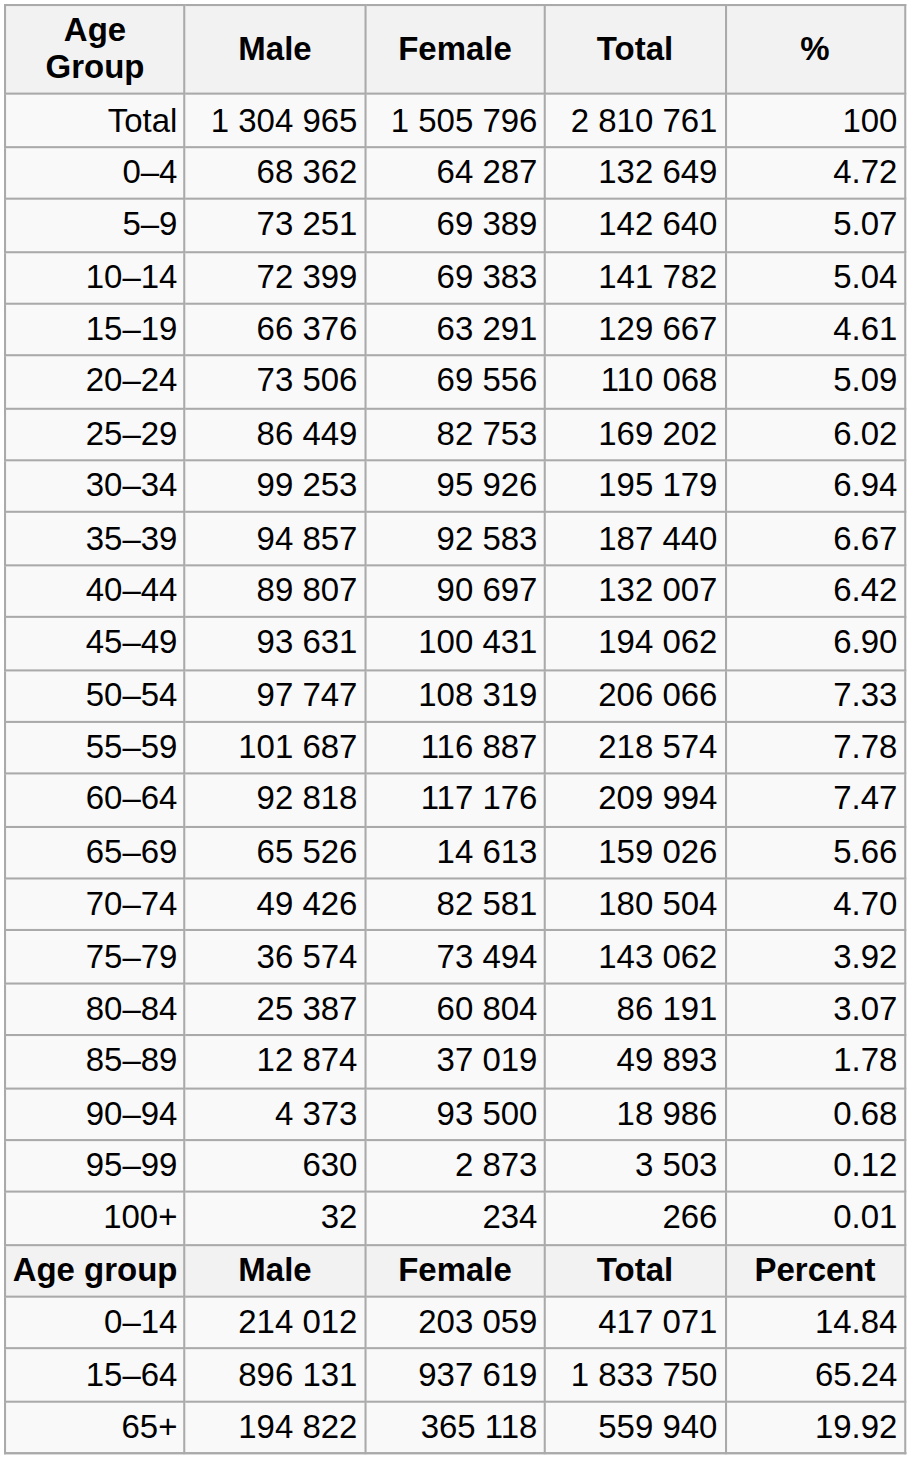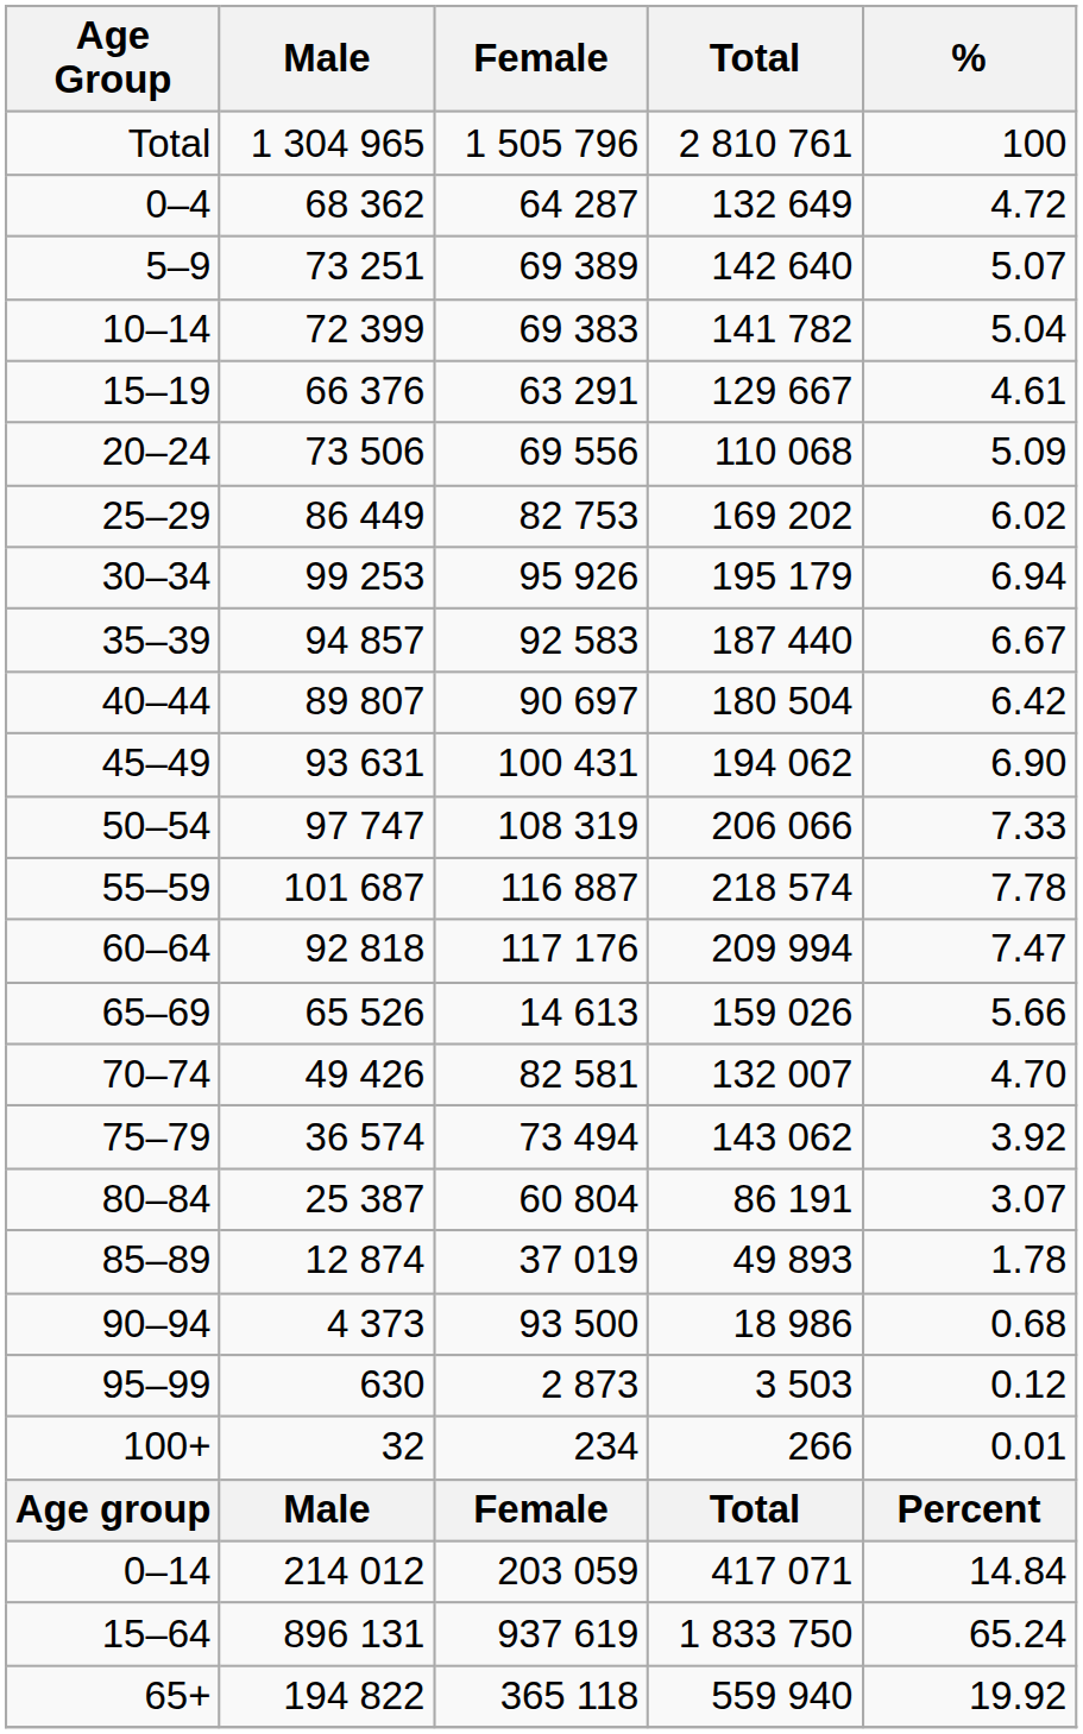 <table class="wikitable">
 <tr>
 <th width="80pt">Age Group</th>
 <th width="80pt">Male</th>
 <th width="80pt">Female</th>
 <th width="80pt">Total</th>
 <th width="80pt">%</th>
 </tr>
 <tr>
 <td align="right">Total</td>
 <td align="right">1 304 965</td>
 <td align="right">1 505 796</td>
 <td align="right">2 810 761</td>
 <td align="right">100</td>
 </tr>
 <tr>
 <td align="right">0–4</td>
 <td align="right">68 362</td>
 <td align="right">64 287</td>
 <td align="right">132 649</td>
 <td align="right">4.72</td>
 </tr>
 <tr>
 <td align="right">5–9</td>
 <td align="right">73 251</td>
 <td align="right">69 389</td>
 <td align="right">142 640</td>
 <td align="right">5.07</td>
 </tr>
 <tr>
 <td align="right">10–14</td>
 <td align="right">72 399</td>
 <td align="right">69 383</td>
 <td align="right">141 782</td>
 <td align="right">5.04</td>
 </tr>
 <tr>
 <td align="right">15–19</td>
 <td align="right">66 376</td>
 <td align="right">63 291</td>
 <td align="right">129 667</td>
 <td align="right">4.61</td>
 </tr>
 <tr>
 <td align="right">20–24</td>
 <td align="right">73 506</td>
 <td align="right">69 556</td>
 <td align="right">110 068</td>
 <td align="right">5.09</td>
 </tr>
 <tr>
 <td align="right">25–29</td>
 <td align="right">86 449</td>
 <td align="right">82 753</td>
 <td align="right">169 202</td>
 <td align="right">6.02</td>
 </tr>
 <tr>
 <td align="right">30–34</td>
 <td align="right">99 253</td>
 <td align="right">95 926</td>
 <td align="right">195 179</td>
 <td align="right">6.94</td>
 </tr>
 <tr>
 <td align="right">35–39</td>
 <td align="right">94 857</td>
 <td align="right">92 583</td>
 <td align="right">187 440</td>
 <td align="right">6.67</td>
 </tr>
 <tr>
 <td align="right">40–44</td>
 <td align="right">89 807</td>
 <td align="right">90 697</td>
-<td align="right">132 007</td>
+<td align="right">180 504</td>
 <td align="right">6.42</td>
 </tr>
 <tr>
 <td align="right">45–49</td>
 <td align="right">93 631</td>
 <td align="right">100 431</td>
 <td align="right">194 062</td>
 <td align="right">6.90</td>
 </tr>
 <tr>
 <td align="right">50–54</td>
 <td align="right">97 747</td>
 <td align="right">108 319</td>
 <td align="right">206 066</td>
 <td align="right">7.33</td>
 </tr>
 <tr>
 <td align="right">55–59</td>
 <td align="right">101 687</td>
 <td align="right">116 887</td>
 <td align="right">218 574</td>
 <td align="right">7.78</td>
 </tr>
 <tr>
 <td align="right">60–64</td>
 <td align="right">92 818</td>
 <td align="right">117 176</td>
 <td align="right">209 994</td>
 <td align="right">7.47</td>
 </tr>
 <tr>
 <td align="right">65–69</td>
 <td align="right">65 526</td>
 <td align="right">14 613</td>
 <td align="right">159 026</td>
 <td align="right">5.66</td>
 </tr>
 <tr>
 <td align="right">70–74</td>
 <td align="right">49 426</td>
 <td align="right">82 581</td>
-<td align="right">180 504</td>
+<td align="right">132 007</td>
 <td align="right">4.70</td>
 </tr>
 <tr>
 <td align="right">75–79</td>
 <td align="right">36 574</td>
 <td align="right">73 494</td>
 <td align="right">143 062</td>
 <td align="right">3.92</td>
 </tr>
 <tr>
 <td align="right">80–84</td>
 <td align="right">25 387</td>
 <td align="right">60 804</td>
 <td align="right">86 191</td>
 <td align="right">3.07</td>
 </tr>
 <tr>
 <td align="right">85–89</td>
 <td align="right">12 874</td>
 <td align="right">37 019</td>
 <td align="right">49 893</td>
 <td align="right">1.78</td>
 </tr>
 <tr>
 <td align="right">90–94</td>
 <td align="right">4 373</td>
 <td align="right">93 500</td>
 <td align="right">18 986</td>
 <td align="right">0.68</td>
 </tr>
 <tr>
 <td align="right">95–99</td>
 <td align="right">630</td>
 <td align="right">2 873</td>
 <td align="right">3 503</td>
 <td align="right">0.12</td>
 </tr>
 <tr>
 <td align="right">100+</td>
 <td align="right">32</td>
 <td align="right">234</td>
 <td align="right">266</td>
 <td align="right">0.01</td>
 </tr>
 <tr>
 <th width="50">Age group</th>
 <th width="80pt">Male</th>
 <th width="80">Female</th>
 <th width="80">Total</th>
 <th width="50">Percent</th>
 </tr>
 <tr>
 <td align="right">0–14</td>
 <td align="right">214 012</td>
 <td align="right">203 059</td>
 <td align="right">417 071</td>
 <td align="right">14.84</td>
 </tr>
 <tr>
 <td align="right">15–64</td>
 <td align="right">896 131</td>
 <td align="right">937 619</td>
 <td align="right">1 833 750</td>
 <td align="right">65.24</td>
 </tr>
 <tr>
 <td align="right">65+</td>
 <td align="right">194 822</td>
 <td align="right">365 118</td>
 <td align="right">559 940</td>
 <td align="right">19.92</td>
 </tr>
 <tr>
 </tr>
 </table>
